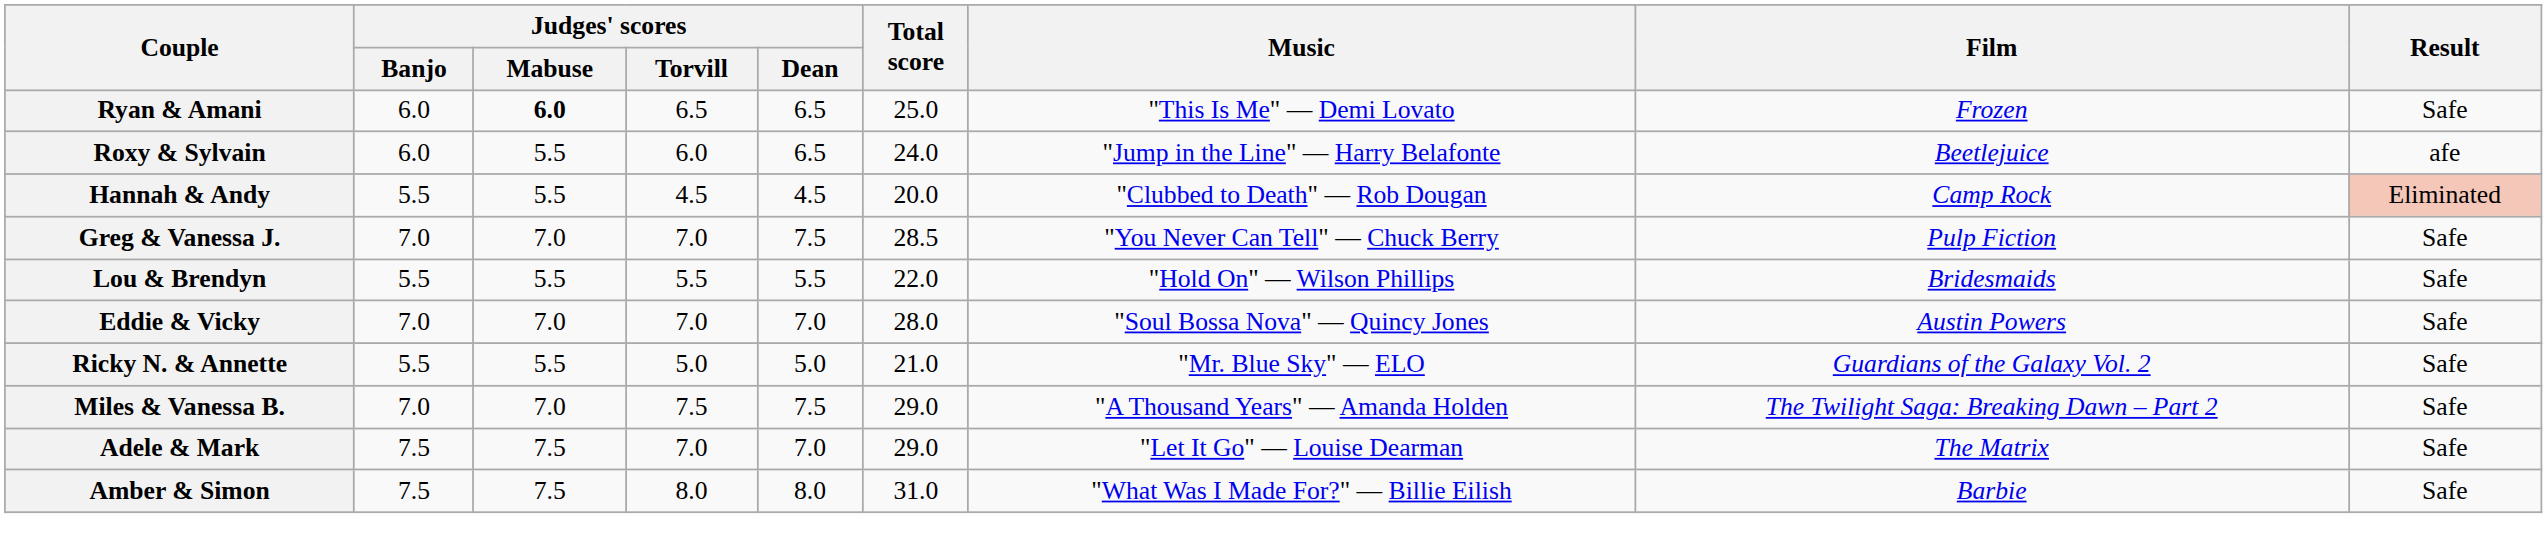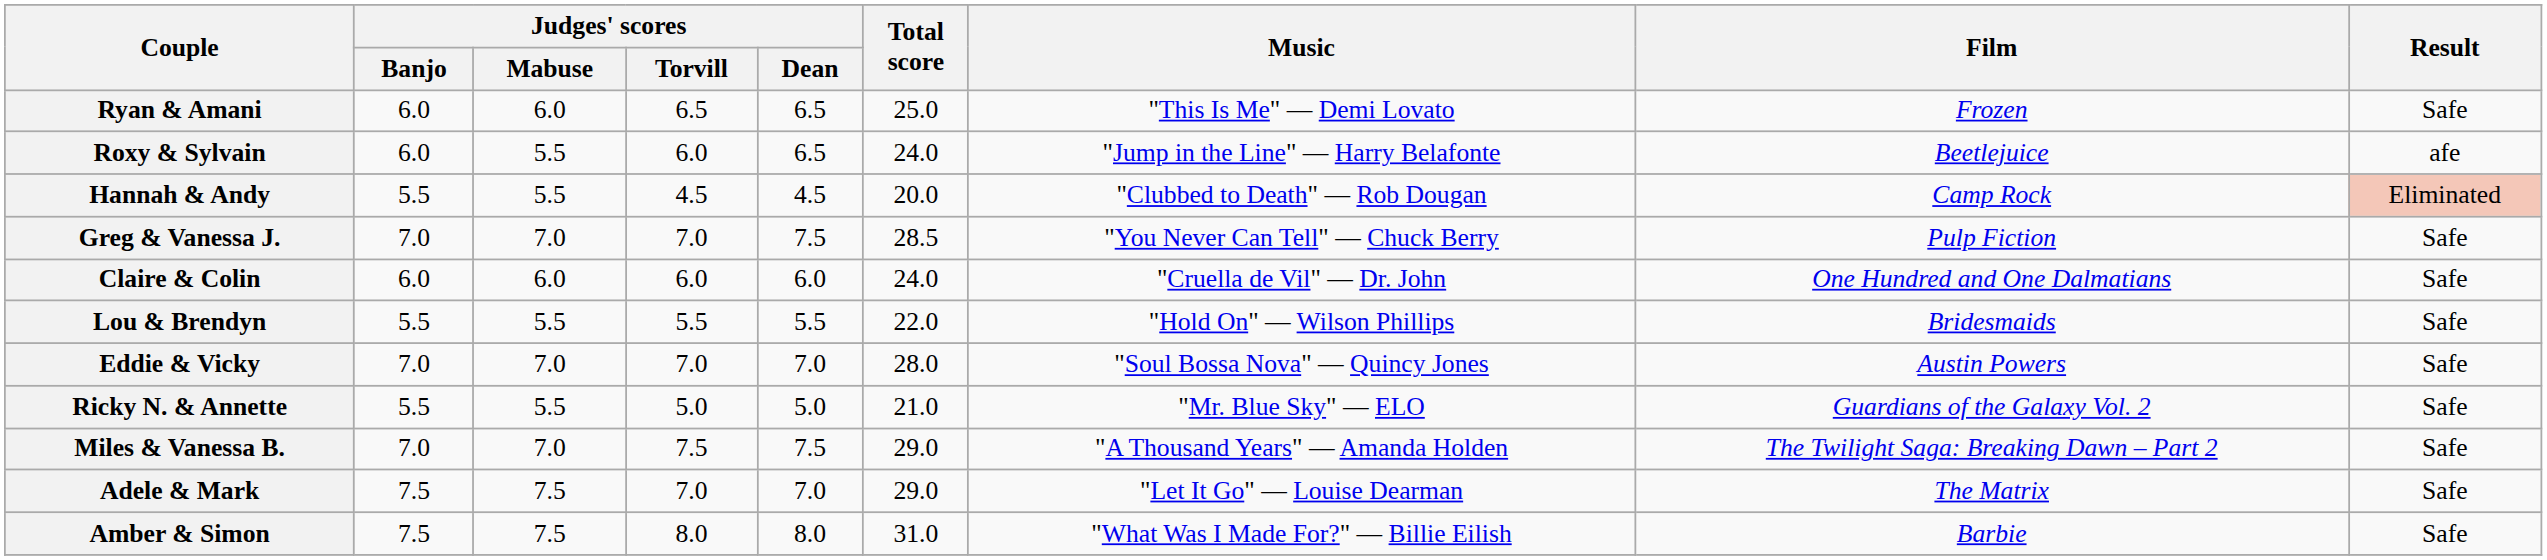 <table class="wikitable sortable" style="text-align:center; font-size:90%; width:90%">
 <tr>
 <th scope="col" rowspan=2>Couple</th>
 <th scope="col" colspan=4 class="unsortable">Judges' scores</th>
 <th scope="col" rowspan=2>Total<br>score</th>
 <th scope="col" rowspan=2 class="unsortable">Music</th>
 <th scope="col" rowspan=2 class="unsortable">Film</th>
 <th rowspan="2" scope="col" class="unsortable">Result</th>
 </tr>
 <tr>
 <th class="unsortable">Banjo</th>
 <th class="unsortable">Mabuse</th>
 <th class="unsortable">Torvill</th>
 <th class="unsortable">Dean</th>
 </tr>
 <tr>
 <th scope="row">Ryan & Amani</th>
 <td>6.0</td>
-<td><strong>6.0</strong></td>
+<td>6.0</td>
 <td>6.5</td>
 <td>6.5</td>
 <td>25.0</td>
 <td>"<a href='#'>This Is Me</a>" — <a href='#'>Demi Lovato</a></td>
 <td><em><a href='#'>Frozen</a></em></td>
 <td>Safe</td>
 </tr>
 <tr>
 <th scope="row">Roxy & Sylvain</th>
 <td>6.0</td>
 <td>5.5</td>
 <td>6.0</td>
 <td>6.5</td>
 <td>24.0</td>
 <td>"<a href='#'>Jump in the Line</a>" — <a href='#'>Harry Belafonte</a></td>
 <td><em><a href='#'>Beetlejuice</a></em></td>
 <td>afe</td>
 </tr>
 <tr>
 <th scope="row">Hannah & Andy</th>
 <td>5.5</td>
 <td>5.5</td>
 <td>4.5</td>
 <td>4.5</td>
 <td>20.0</td>
 <td>"<a href='#'>Clubbed to Death</a>" — <a href='#'>Rob Dougan</a></td>
 <td><em><a href='#'>Camp Rock</a></em></td>
 <td bgcolor="f4c7b8">Eliminated</td>
 </tr>
 <tr>
 <th scope="row">Greg & Vanessa J.</th>
 <td>7.0</td>
 <td>7.0</td>
 <td>7.0</td>
 <td>7.5</td>
 <td>28.5</td>
 <td>"<a href='#'>You Never Can Tell</a>" — <a href='#'>Chuck Berry</a></td>
 <td><em><a href='#'>Pulp Fiction</a></em></td>
+<td>Safe</td>
+</tr>
+<tr>
+<th scope="row">Claire & Colin</th>
+<td>6.0</td>
+<td>6.0</td>
+<td>6.0</td>
+<td>6.0</td>
+<td>24.0</td>
+<td>"<a href='#'>Cruella de Vil</a>" — <a href='#'>Dr. John</a></td>
+<td><em><a href='#'>One Hundred and One Dalmatians</a></em></td>
 <td>Safe</td>
 </tr>
 <tr>
 <th scope="row">Lou & Brendyn</th>
 <td>5.5</td>
 <td>5.5</td>
 <td>5.5</td>
 <td>5.5</td>
 <td>22.0</td>
 <td>"<a href='#'>Hold On</a>" — <a href='#'>Wilson Phillips</a></td>
 <td><em><a href='#'>Bridesmaids</a></em></td>
 <td>Safe</td>
 </tr>
 <tr>
 <th scope="row">Eddie & Vicky</th>
 <td>7.0</td>
 <td>7.0</td>
 <td>7.0</td>
 <td>7.0</td>
 <td>28.0</td>
 <td>"<a href='#'>Soul Bossa Nova</a>" — <a href='#'>Quincy Jones</a></td>
 <td><em><a href='#'>Austin Powers</a></em></td>
 <td>Safe</td>
 </tr>
 <tr>
 <th scope="row">Ricky N. & Annette</th>
 <td>5.5</td>
 <td>5.5</td>
 <td>5.0</td>
 <td>5.0</td>
 <td>21.0</td>
 <td>"<a href='#'>Mr. Blue Sky</a>" — <a href='#'>ELO</a></td>
 <td><em><a href='#'>Guardians of the Galaxy Vol. 2</a></em></td>
 <td>Safe</td>
 </tr>
 <tr>
 <th scope="row">Miles & Vanessa B.</th>
 <td>7.0</td>
 <td>7.0</td>
 <td>7.5</td>
 <td>7.5</td>
 <td>29.0</td>
 <td>"<a href='#'>A Thousand Years</a>" — <a href='#'>Amanda Holden</a></td>
 <td><em><a href='#'>The Twilight Saga: Breaking Dawn – Part 2</a></em></td>
 <td>Safe</td>
 </tr>
 <tr>
 <th scope="row">Adele & Mark</th>
 <td>7.5</td>
 <td>7.5</td>
 <td>7.0</td>
 <td>7.0</td>
 <td>29.0</td>
 <td>"<a href='#'>Let It Go</a>" — <a href='#'>Louise Dearman</a></td>
 <td><em><a href='#'>The Matrix</a></em></td>
 <td>Safe</td>
 </tr>
 <tr>
 <th scope="row">Amber & Simon</th>
 <td>7.5</td>
 <td>7.5</td>
 <td>8.0</td>
 <td>8.0</td>
 <td>31.0</td>
 <td>"<a href='#'>What Was I Made For?</a>" — <a href='#'>Billie Eilish</a></td>
 <td><em><a href='#'>Barbie</a></em></td>
 <td>Safe</td>
 </tr>
 </table>
